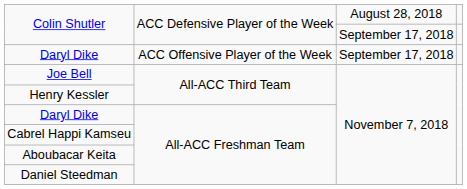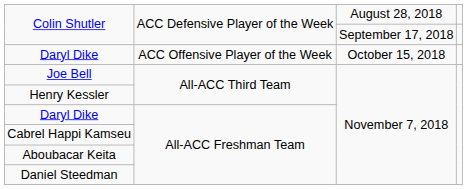 <table class="wikitable sortable" style="text-align: center">
 <tr>
 <td rowspan=2><a href='#'>Colin Shutler</a></td>
 <td rowspan=2>ACC Defensive Player of the Week</td>
 <td>August 28, 2018</td>
 <td></td>
 </tr>
 <tr>
 <td>September 17, 2018</td>
 <td></td>
 </tr>
 <tr>
 <td><a href='#'>Daryl Dike</a></td>
 <td>ACC Offensive Player of the Week</td>
-<td>September 17, 2018</td>
+<td>October 15, 2018</td>
 <td></td>
 </tr>
 <tr>
 <td><a href='#'>Joe Bell</a></td>
 <td rowspan=2>All-ACC Third Team</td>
 <td rowspan=6>November 7, 2018</td>
 <td rowspan=6></td>
 </tr>
 <tr>
 <td>Henry Kessler</td>
 </tr>
 <tr>
 <td><a href='#'>Daryl Dike</a></td>
 <td rowspan=4>All-ACC Freshman Team</td>
 </tr>
 <tr>
 <td>Cabrel Happi Kamseu</td>
 </tr>
 <tr>
 <td>Aboubacar Keita</td>
 </tr>
 <tr>
 <td>Daniel Steedman</td>
 </tr>
 </table>
